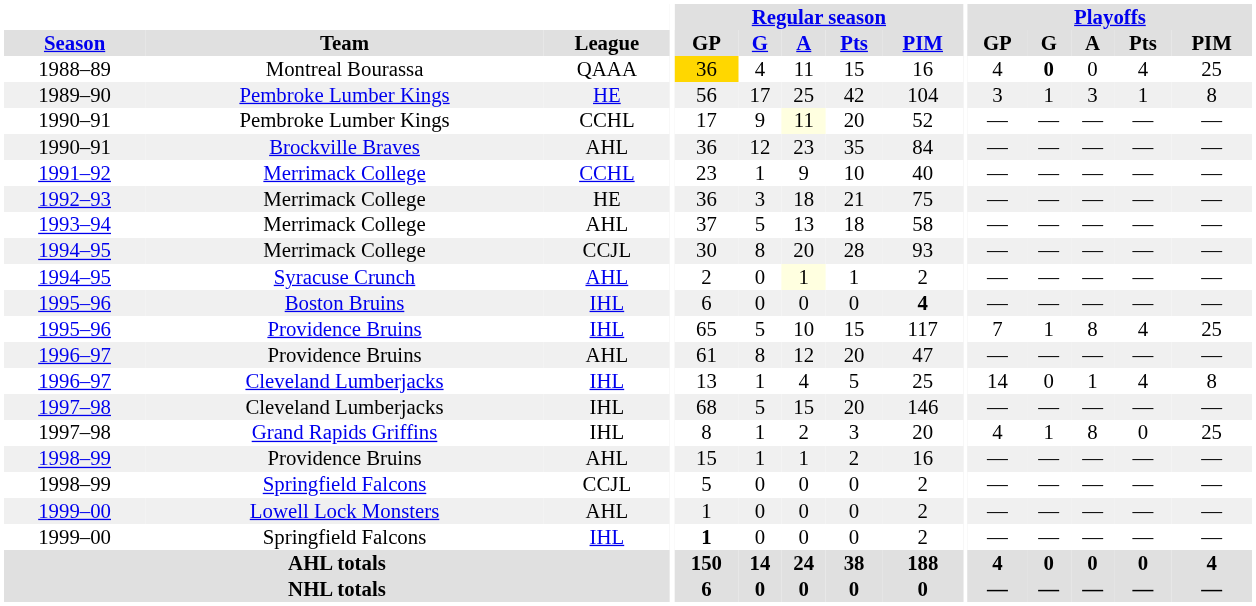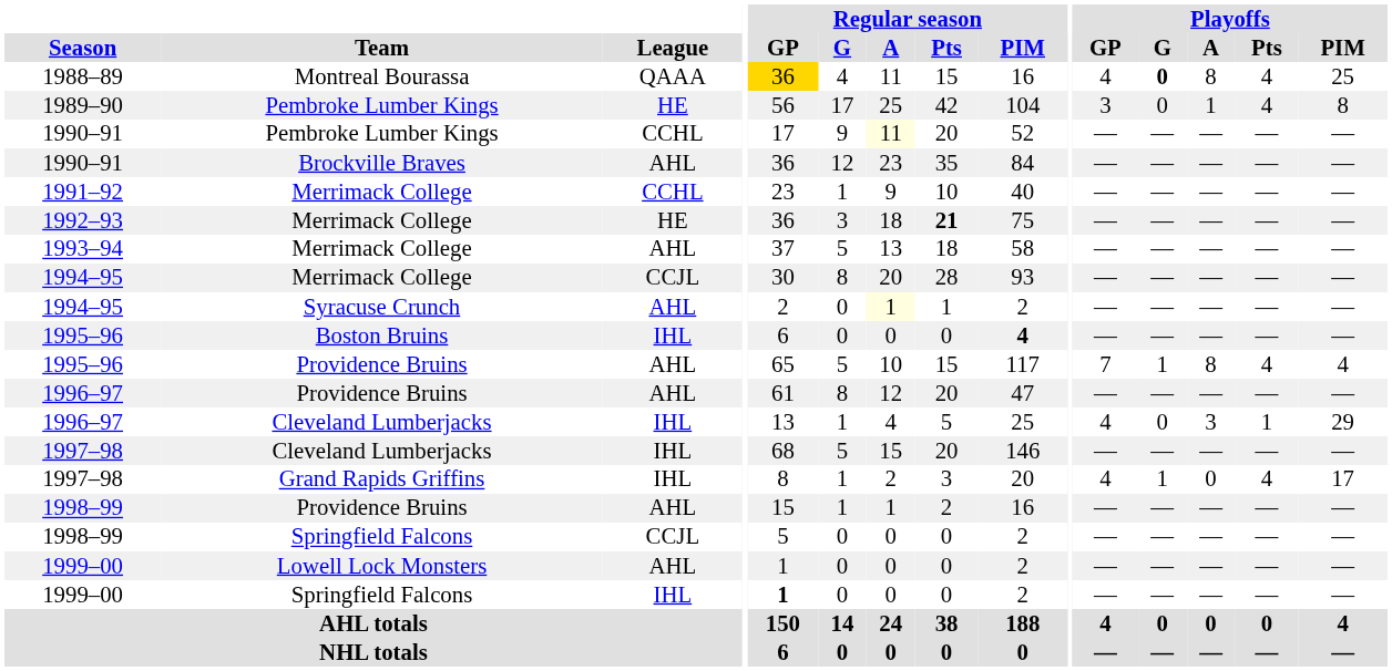 <table border="0" cellpadding="1" cellspacing="0" style="text-align:center; width:60em">
 <tr bgcolor="#e0e0e0">
 <th colspan="3" bgcolor="#ffffff"></th>
 <th rowspan="100" bgcolor="#ffffff"></th>
 <th colspan="5"><a href='#'>Regular season</a></th>
 <th rowspan="100" bgcolor="#ffffff"></th>
 <th colspan="5"><a href='#'>Playoffs</a></th>
 </tr>
 <tr bgcolor="#e0e0e0">
 <th><a href='#'>Season</a></th>
 <th>Team</th>
 <th>League</th>
 <th>GP</th>
 <th><a href='#'>G</a></th>
 <th><a href='#'>A</a></th>
 <th><a href='#'>Pts</a></th>
 <th><a href='#'>PIM</a></th>
 <th>GP</th>
 <th>G</th>
 <th>A</th>
 <th>Pts</th>
 <th>PIM</th>
 </tr>
 <tr>
 <td>1988–89</td>
 <td>Montreal Bourassa</td>
 <td>QAAA</td>
 <td style="background: gold;">36</td>
 <td>4</td>
 <td>11</td>
 <td>15</td>
 <td>16</td>
 <td>4</td>
 <td><strong>0</strong></td>
-<td>0</td>
+<td>8</td>
 <td>4</td>
 <td>25</td>
 </tr>
 <tr bgcolor="#f0f0f0">
 <td>1989–90</td>
 <td><a href='#'>Pembroke Lumber Kings</a></td>
 <td><a href='#'>HE</a></td>
 <td>56</td>
 <td>17</td>
 <td>25</td>
 <td>42</td>
 <td>104</td>
 <td>3</td>
+<td>0</td>
 <td>1</td>
-<td>3</td>
-<td>1</td>
+<td>4</td>
 <td>8</td>
 </tr>
 <tr>
 <td>1990–91</td>
 <td>Pembroke Lumber Kings</td>
 <td>CCHL</td>
 <td>17</td>
 <td>9</td>
 <td style="background: lightyellow;">11</td>
 <td>20</td>
 <td>52</td>
 <td>—</td>
 <td>—</td>
 <td>—</td>
 <td>—</td>
 <td>—</td>
 </tr>
 <tr bgcolor="#f0f0f0">
 <td>1990–91</td>
 <td><a href='#'>Brockville Braves</a></td>
 <td>AHL</td>
 <td>36</td>
 <td>12</td>
 <td>23</td>
 <td>35</td>
 <td>84</td>
 <td>—</td>
 <td>—</td>
 <td>—</td>
 <td>—</td>
 <td>—</td>
 </tr>
 <tr>
 <td><a href='#'>1991–92</a></td>
 <td><a href='#'>Merrimack College</a></td>
 <td><a href='#'>CCHL</a></td>
 <td>23</td>
 <td>1</td>
 <td>9</td>
 <td>10</td>
 <td>40</td>
 <td>—</td>
 <td>—</td>
 <td>—</td>
 <td>—</td>
 <td>—</td>
 </tr>
 <tr bgcolor="#f0f0f0">
 <td><a href='#'>1992–93</a></td>
 <td>Merrimack College</td>
 <td>HE</td>
 <td>36</td>
 <td>3</td>
 <td>18</td>
-<td>21</td>
+<td><strong>21</strong></td>
 <td>75</td>
 <td>—</td>
 <td>—</td>
 <td>—</td>
 <td>—</td>
 <td>—</td>
 </tr>
 <tr>
 <td><a href='#'>1993–94</a></td>
 <td>Merrimack College</td>
 <td>AHL</td>
 <td>37</td>
 <td>5</td>
 <td>13</td>
 <td>18</td>
 <td>58</td>
 <td>—</td>
 <td>—</td>
 <td>—</td>
 <td>—</td>
 <td>—</td>
 </tr>
 <tr bgcolor="#f0f0f0">
 <td><a href='#'>1994–95</a></td>
 <td>Merrimack College</td>
 <td>CCJL</td>
 <td>30</td>
 <td>8</td>
 <td>20</td>
 <td>28</td>
 <td>93</td>
 <td>—</td>
 <td>—</td>
 <td>—</td>
 <td>—</td>
 <td>—</td>
 </tr>
 <tr>
 <td><a href='#'>1994–95</a></td>
 <td><a href='#'>Syracuse Crunch</a></td>
 <td><a href='#'>AHL</a></td>
 <td>2</td>
 <td>0</td>
 <td style="background: lightyellow;">1</td>
 <td>1</td>
 <td>2</td>
 <td>—</td>
 <td>—</td>
 <td>—</td>
 <td>—</td>
 <td>—</td>
 </tr>
 <tr bgcolor="#f0f0f0">
 <td><a href='#'>1995–96</a></td>
 <td><a href='#'>Boston Bruins</a></td>
 <td><a href='#'>IHL</a></td>
 <td>6</td>
 <td>0</td>
 <td>0</td>
 <td>0</td>
 <td><strong>4</strong></td>
 <td>—</td>
 <td>—</td>
 <td>—</td>
 <td>—</td>
 <td>—</td>
 </tr>
 <tr>
 <td><a href='#'>1995–96</a></td>
 <td><a href='#'>Providence Bruins</a></td>
-<td><a href='#'>IHL</a></td>
+<td>AHL</td>
 <td>65</td>
 <td>5</td>
 <td>10</td>
 <td>15</td>
 <td>117</td>
 <td>7</td>
 <td>1</td>
 <td>8</td>
 <td>4</td>
-<td>25</td>
+<td>4</td>
 </tr>
 <tr bgcolor="#f0f0f0">
 <td><a href='#'>1996–97</a></td>
 <td>Providence Bruins</td>
 <td>AHL</td>
 <td>61</td>
 <td>8</td>
 <td>12</td>
 <td>20</td>
 <td>47</td>
 <td>—</td>
 <td>—</td>
 <td>—</td>
 <td>—</td>
 <td>—</td>
 </tr>
 <tr>
 <td><a href='#'>1996–97</a></td>
 <td><a href='#'>Cleveland Lumberjacks</a></td>
 <td><a href='#'>IHL</a></td>
 <td>13</td>
 <td>1</td>
 <td>4</td>
 <td>5</td>
 <td>25</td>
-<td>14</td>
+<td>4</td>
 <td>0</td>
+<td>3</td>
 <td>1</td>
-<td>4</td>
-<td>8</td>
+<td>29</td>
 </tr>
 <tr bgcolor="#f0f0f0">
 <td><a href='#'>1997–98</a></td>
 <td>Cleveland Lumberjacks</td>
 <td>IHL</td>
 <td>68</td>
 <td>5</td>
 <td>15</td>
 <td>20</td>
 <td>146</td>
 <td>—</td>
 <td>—</td>
 <td>—</td>
 <td>—</td>
 <td>—</td>
 </tr>
 <tr>
 <td>1997–98</td>
 <td><a href='#'>Grand Rapids Griffins</a></td>
 <td>IHL</td>
 <td>8</td>
 <td>1</td>
 <td>2</td>
 <td>3</td>
 <td>20</td>
 <td>4</td>
 <td>1</td>
-<td>8</td>
 <td>0</td>
-<td>25</td>
+<td>4</td>
+<td>17</td>
 </tr>
 <tr bgcolor="#f0f0f0">
 <td><a href='#'>1998–99</a></td>
 <td>Providence Bruins</td>
 <td>AHL</td>
 <td>15</td>
 <td>1</td>
 <td>1</td>
 <td>2</td>
 <td>16</td>
 <td>—</td>
 <td>—</td>
 <td>—</td>
 <td>—</td>
 <td>—</td>
 </tr>
 <tr>
 <td>1998–99</td>
 <td><a href='#'>Springfield Falcons</a></td>
 <td>CCJL</td>
 <td>5</td>
 <td>0</td>
 <td>0</td>
 <td>0</td>
 <td>2</td>
 <td>—</td>
 <td>—</td>
 <td>—</td>
 <td>—</td>
 <td>—</td>
 </tr>
 <tr bgcolor="#f0f0f0">
 <td><a href='#'>1999–00</a></td>
 <td><a href='#'>Lowell Lock Monsters</a></td>
 <td>AHL</td>
 <td>1</td>
 <td>0</td>
 <td>0</td>
 <td>0</td>
 <td>2</td>
 <td>—</td>
 <td>—</td>
 <td>—</td>
 <td>—</td>
 <td>—</td>
 </tr>
 <tr>
 <td>1999–00</td>
 <td>Springfield Falcons</td>
 <td><a href='#'>IHL</a></td>
 <td><strong>1</strong></td>
 <td>0</td>
 <td>0</td>
 <td>0</td>
 <td>2</td>
 <td>—</td>
 <td>—</td>
 <td>—</td>
 <td>—</td>
 <td>—</td>
 </tr>
 <tr bgcolor="#e0e0e0">
 <th colspan="3">AHL totals</th>
 <th>150</th>
 <th>14</th>
 <th>24</th>
 <th>38</th>
 <th>188</th>
 <th>4</th>
 <th>0</th>
 <th>0</th>
 <th>0</th>
 <th>4</th>
 </tr>
 <tr bgcolor="#e0e0e0">
 <th colspan="3">NHL totals</th>
 <th>6</th>
 <th>0</th>
 <th>0</th>
 <th>0</th>
 <th>0</th>
 <th>—</th>
 <th>—</th>
 <th>—</th>
 <th>—</th>
 <th>—</th>
 </tr>
 </table>
